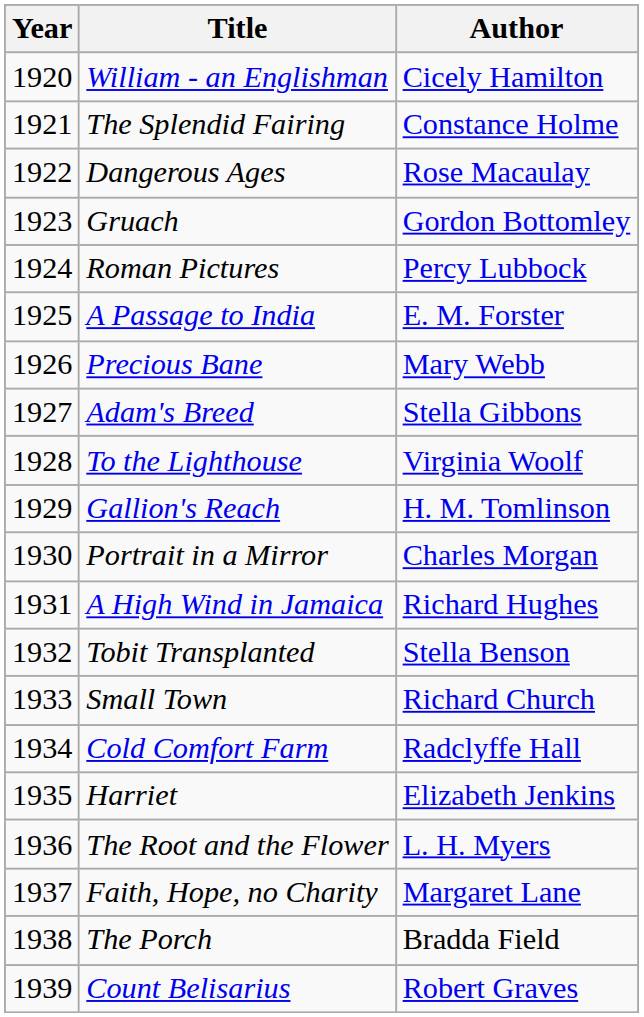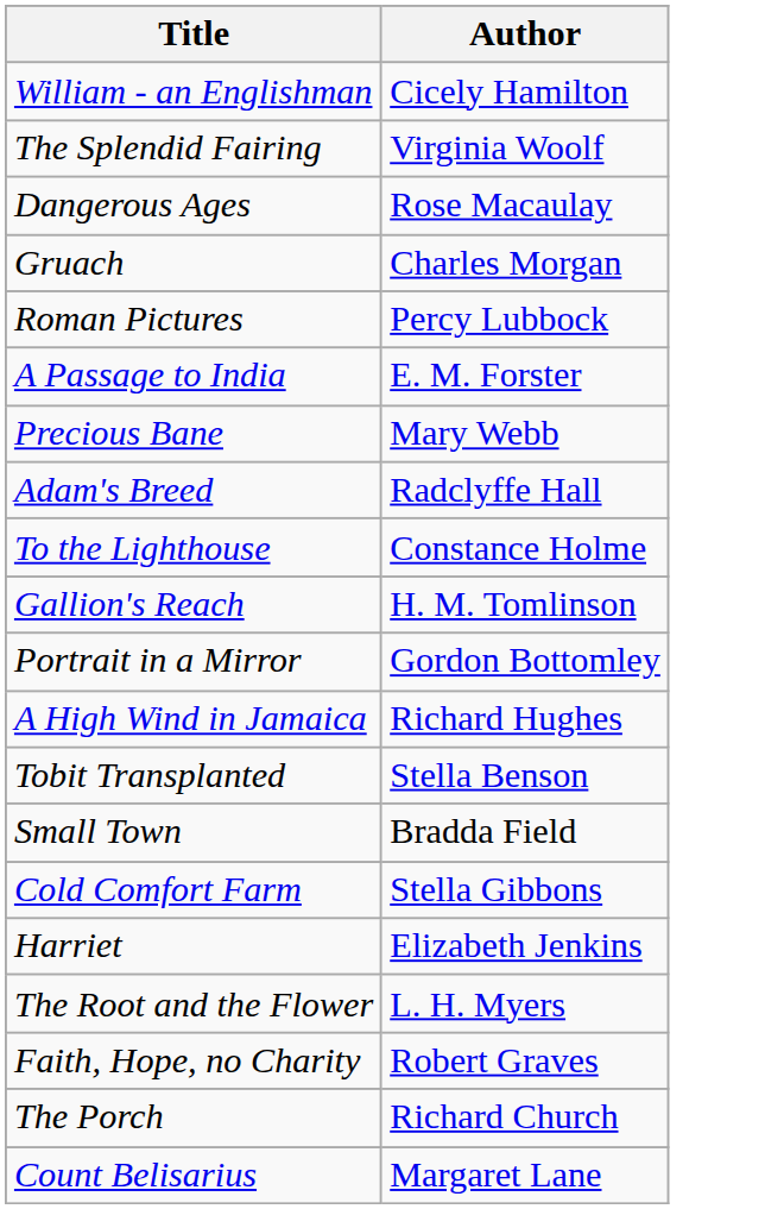 <table class=" wikitable sortable">
 <tr>
-<th>Year</th>
 <th>Title</th>
 <th>Author</th>
 </tr>
 <tr>
-<td>1920</td>
 <td><em><a href='#'>William - an Englishman</a></em></td>
 <td><a href='#'>Cicely Hamilton</a></td>
 </tr>
 <tr>
-<td>1921</td>
 <td><em>The Splendid Fairing</em></td>
-<td><a href='#'>Constance Holme</a></td>
+<td><a href='#'>Virginia Woolf</a></td>
 </tr>
 <tr>
-<td>1922</td>
 <td><em>Dangerous Ages</em></td>
 <td><a href='#'>Rose Macaulay</a></td>
 </tr>
 <tr>
-<td>1923</td>
 <td><em>Gruach</em></td>
-<td><a href='#'>Gordon Bottomley</a></td>
+<td><a href='#'>Charles Morgan</a></td>
 </tr>
 <tr>
-<td>1924</td>
 <td><em>Roman Pictures</em></td>
 <td><a href='#'>Percy Lubbock</a></td>
 </tr>
 <tr>
-<td>1925</td>
 <td><em><a href='#'>A Passage to India</a></em></td>
 <td><a href='#'>E. M. Forster</a></td>
 </tr>
 <tr>
-<td>1926</td>
 <td><em><a href='#'>Precious Bane</a></em></td>
 <td><a href='#'>Mary Webb</a></td>
 </tr>
 <tr>
-<td>1927</td>
 <td><em><a href='#'>Adam's Breed</a></em></td>
-<td><a href='#'>Stella Gibbons</a></td>
+<td><a href='#'>Radclyffe Hall</a></td>
 </tr>
 <tr>
-<td>1928</td>
 <td><em><a href='#'>To the Lighthouse</a></em></td>
-<td><a href='#'>Virginia Woolf</a></td>
+<td><a href='#'>Constance Holme</a></td>
 </tr>
 <tr>
-<td>1929</td>
 <td><em><a href='#'>Gallion's Reach</a></em></td>
 <td><a href='#'>H. M. Tomlinson</a></td>
 </tr>
 <tr>
-<td>1930</td>
 <td><em>Portrait in a Mirror</em></td>
-<td><a href='#'>Charles Morgan</a></td>
+<td><a href='#'>Gordon Bottomley</a></td>
 </tr>
 <tr>
-<td>1931</td>
 <td><em><a href='#'>A High Wind in Jamaica</a></em></td>
 <td><a href='#'>Richard Hughes</a></td>
 </tr>
 <tr>
-<td>1932</td>
 <td><em>Tobit Transplanted</em></td>
 <td><a href='#'>Stella Benson</a></td>
 </tr>
 <tr>
-<td>1933</td>
 <td><em>Small Town</em></td>
-<td><a href='#'>Richard Church</a></td>
+<td>Bradda Field</td>
 </tr>
 <tr>
-<td>1934</td>
 <td><em><a href='#'>Cold Comfort Farm</a></em></td>
-<td><a href='#'>Radclyffe Hall</a></td>
+<td><a href='#'>Stella Gibbons</a></td>
 </tr>
 <tr>
-<td>1935</td>
 <td><em>Harriet</em></td>
 <td><a href='#'>Elizabeth Jenkins</a></td>
 </tr>
 <tr>
-<td>1936</td>
 <td><em>The Root and the Flower</em></td>
 <td><a href='#'>L. H. Myers</a></td>
 </tr>
 <tr>
-<td>1937</td>
 <td><em>Faith, Hope, no Charity</em></td>
+<td><a href='#'>Robert Graves</a></td>
+</tr>
+<tr>
+<td><em>The Porch</em></td>
+<td><a href='#'>Richard Church</a></td>
+</tr>
+<tr>
+<td><em><a href='#'>Count Belisarius</a></em></td>
 <td><a href='#'>Margaret Lane</a></td>
 </tr>
-<tr>
-<td>1938</td>
-<td><em>The Porch</em></td>
-<td>Bradda Field</td>
-</tr>
-<tr>
-<td>1939</td>
-<td><em><a href='#'>Count Belisarius</a></em></td>
-<td><a href='#'>Robert Graves</a></td>
-</tr>
 </table>
